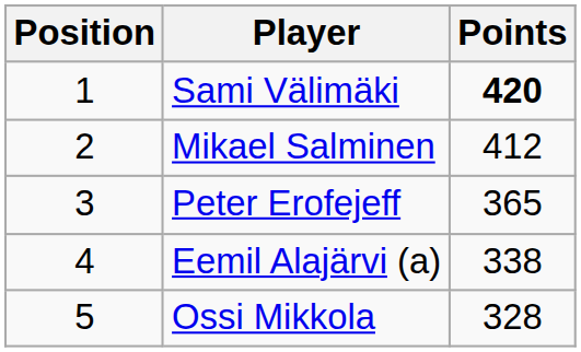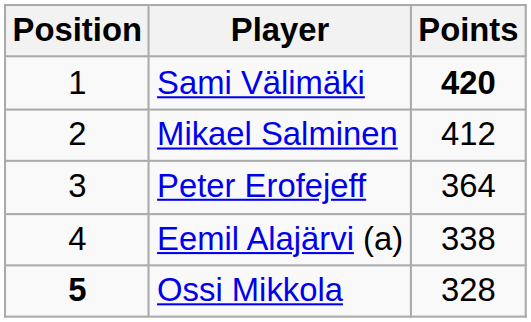 <table class=wikitable>
 <tr>
 <th>Position</th>
 <th>Player</th>
 <th>Points</th>
 </tr>
 <tr>
 <td align=center>1</td>
 <td> <a href='#'>Sami Välimäki</a></td>
 <td align=center><strong>420</strong></td>
 </tr>
 <tr>
 <td align=center>2</td>
 <td> <a href='#'>Mikael Salminen</a></td>
 <td align=center>412</td>
 </tr>
 <tr>
 <td align=center>3</td>
 <td> <a href='#'>Peter Erofejeff</a></td>
-<td align=center>365</td>
+<td align=center>364</td>
 </tr>
 <tr>
 <td align=center>4</td>
 <td> <a href='#'>Eemil Alajärvi</a> (a)</td>
 <td align=center>338</td>
 </tr>
 <tr>
-<td align=center>5</td>
+<td align=center><strong>5</strong></td>
 <td> <a href='#'>Ossi Mikkola</a></td>
 <td align=center>328</td>
 </tr>
 </table>
